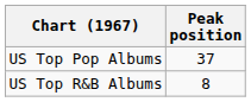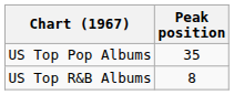 <table class="wikitable">
 <tr>
 <th>Chart (1967)</th>
 <th>Peak<br>position</th>
 </tr>
 <tr>
 <td>US Top Pop Albums</td>
-<td align="center">37</td>
+<td align="center">35</td>
 </tr>
 <tr>
 <td>US Top R&B Albums</td>
 <td align="center">8</td>
 </tr>
 </table>
